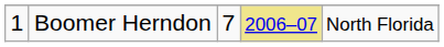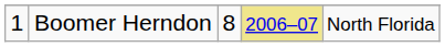 <table class="wikitable">
 <tr>
 </tr>
 <tr>
 <td>1</td>
 <td>Boomer Herndon</td>
-<td>7</td>
+<td>8</td>
 <td style="background: khaki; font-size:80%;"><a href='#'>2006–07</a></td>
 <td style="font-size:80%;">North Florida</td>
 </tr>
 </table>
